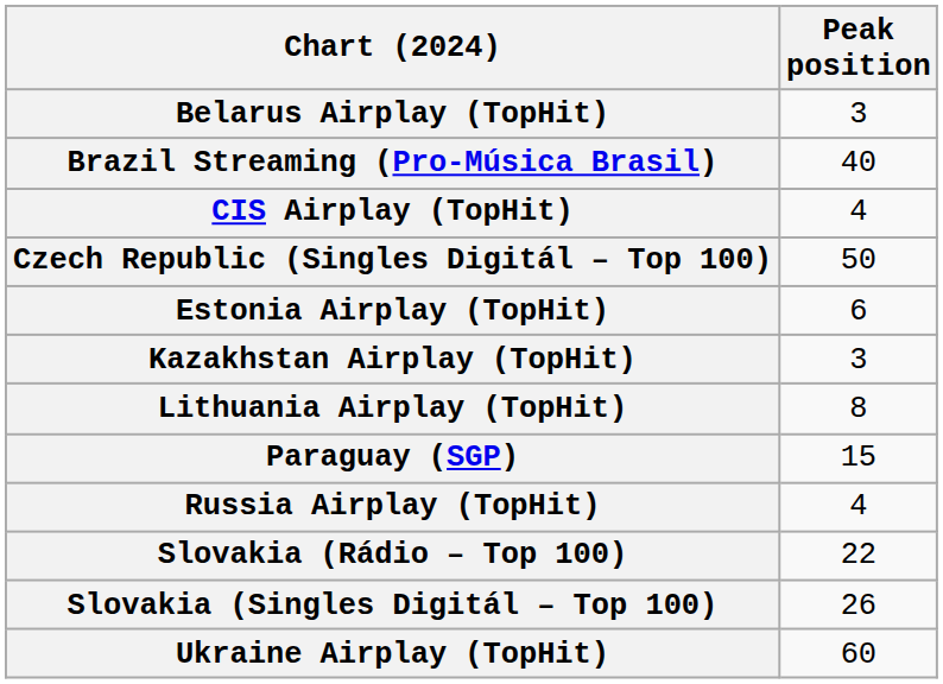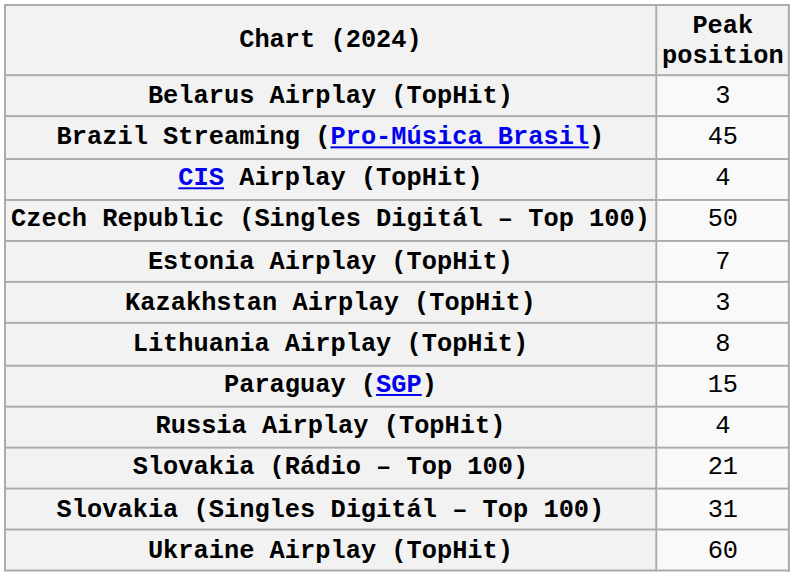 <table class="wikitable sortable plainrowheaders" style="text-align:center">
 <tr>
 <th scope="col">Chart (2024)</th>
 <th scope="col">Peak<br>position</th>
 </tr>
 <tr>
 <th scope="row">Belarus Airplay (TopHit)</th>
 <td>3</td>
 </tr>
 <tr>
 <th scope="row">Brazil Streaming (<a href='#'>Pro-Música Brasil</a>)</th>
-<td>40</td>
+<td>45</td>
 </tr>
 <tr>
 <th scope="row"><a href='#'>CIS</a> Airplay (TopHit)</th>
 <td>4</td>
 </tr>
 <tr>
 <th scope="row">Czech Republic (Singles Digitál – Top 100)</th>
 <td>50</td>
 </tr>
 <tr>
 <th scope="row">Estonia Airplay (TopHit)</th>
-<td>6</td>
+<td>7</td>
 </tr>
 <tr>
 <th scope="row">Kazakhstan Airplay (TopHit)</th>
 <td>3</td>
 </tr>
 <tr>
 <th scope="row">Lithuania Airplay (TopHit)</th>
 <td>8</td>
 </tr>
 <tr>
 <th scope="row">Paraguay (<a href='#'>SGP</a>)</th>
 <td>15</td>
 </tr>
 <tr>
 <th scope="row">Russia Airplay (TopHit)</th>
 <td>4</td>
 </tr>
 <tr>
 <th scope="row">Slovakia (Rádio – Top 100)</th>
-<td>22</td>
+<td>21</td>
 </tr>
 <tr>
 <th scope="row">Slovakia (Singles Digitál – Top 100)</th>
-<td>26</td>
+<td>31</td>
 </tr>
 <tr>
 <th scope="row">Ukraine Airplay (TopHit)</th>
 <td>60</td>
 </tr>
 </table>
